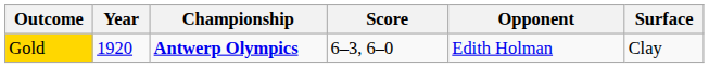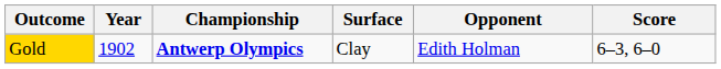 <table class="wikitable" style=font-size:97%>
 <tr>
 <th width=75>Outcome</th>
 <th width=50>Year</th>
 <th width=180>Championship</th>
+<th width=70>Surface</th>
+<th width=200>Opponent</th>
 <th width=140>Score</th>
-<th width=200>Opponent</th>
-<th width=70>Surface</th>
 </tr>
 <tr>
 <td bgcolor=gold>Gold</td>
-<td><a href='#'>1920</a></td>
+<td><a href='#'>1902</a></td>
 <td><strong><a href='#'>Antwerp Olympics</a></strong></td>
+<td>Clay</td>
+<td> <a href='#'>Edith Holman</a></td>
 <td>6–3, 6–0</td>
-<td> <a href='#'>Edith Holman</a></td>
-<td>Clay</td>
 </tr>
 </table>
